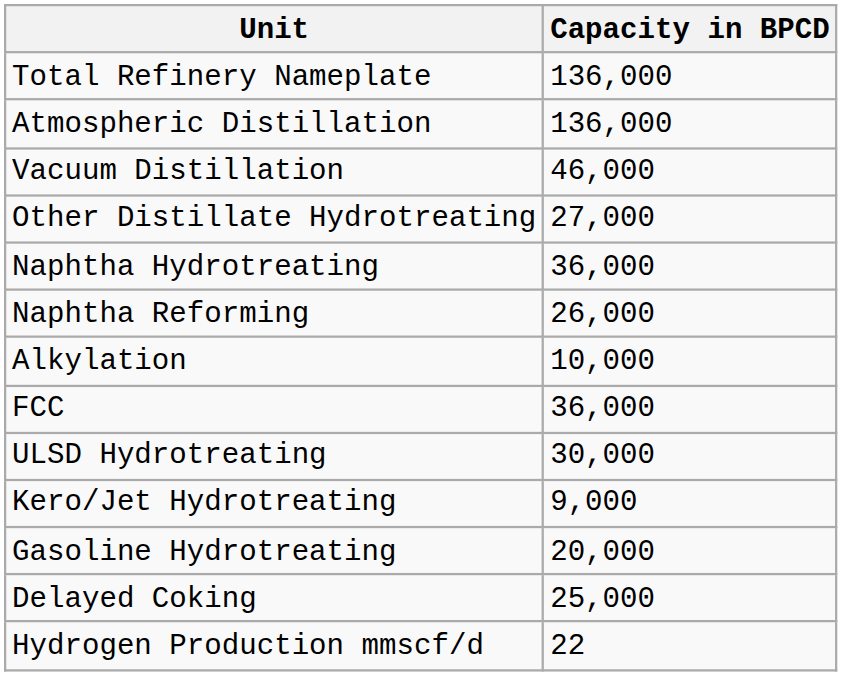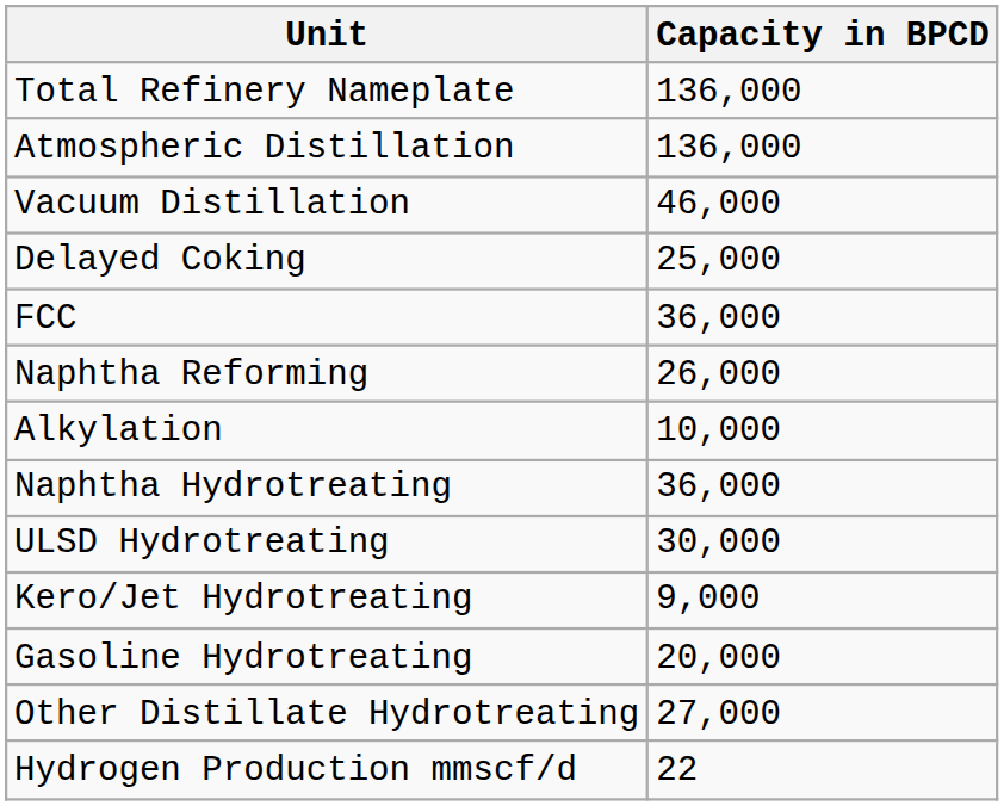 <table class="wikitable">
 <tr>
 <th>Unit</th>
 <th>Capacity in BPCD</th>
 </tr>
 <tr>
 <td>Total Refinery Nameplate</td>
 <td>136,000</td>
 </tr>
 <tr>
 <td>Atmospheric Distillation</td>
 <td>136,000</td>
 </tr>
 <tr>
 <td>Vacuum Distillation</td>
 <td>46,000</td>
 </tr>
 <tr>
-<td>Other Distillate Hydrotreating</td>
-<td>27,000</td>
+<td>Delayed Coking</td>
+<td>25,000</td>
 </tr>
 <tr>
-<td>Naphtha Hydrotreating</td>
+<td>FCC</td>
 <td>36,000</td>
 </tr>
 <tr>
 <td>Naphtha Reforming</td>
 <td>26,000</td>
 </tr>
 <tr>
 <td>Alkylation</td>
 <td>10,000</td>
 </tr>
 <tr>
-<td>FCC</td>
+<td>Naphtha Hydrotreating</td>
 <td>36,000</td>
 </tr>
 <tr>
 <td>ULSD Hydrotreating</td>
 <td>30,000</td>
 </tr>
 <tr>
 <td>Kero/Jet Hydrotreating</td>
 <td>9,000</td>
 </tr>
 <tr>
 <td>Gasoline Hydrotreating</td>
 <td>20,000</td>
 </tr>
 <tr>
-<td>Delayed Coking</td>
-<td>25,000</td>
+<td>Other Distillate Hydrotreating</td>
+<td>27,000</td>
 </tr>
 <tr>
 <td>Hydrogen Production mmscf/d</td>
 <td>22</td>
 </tr>
 </table>
